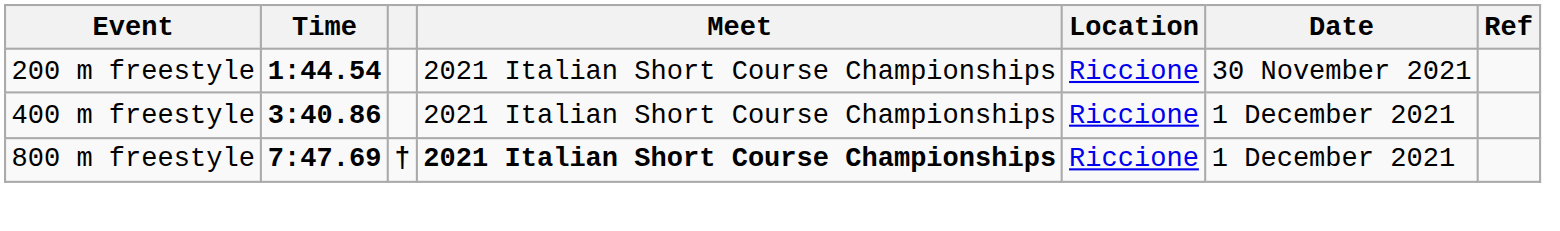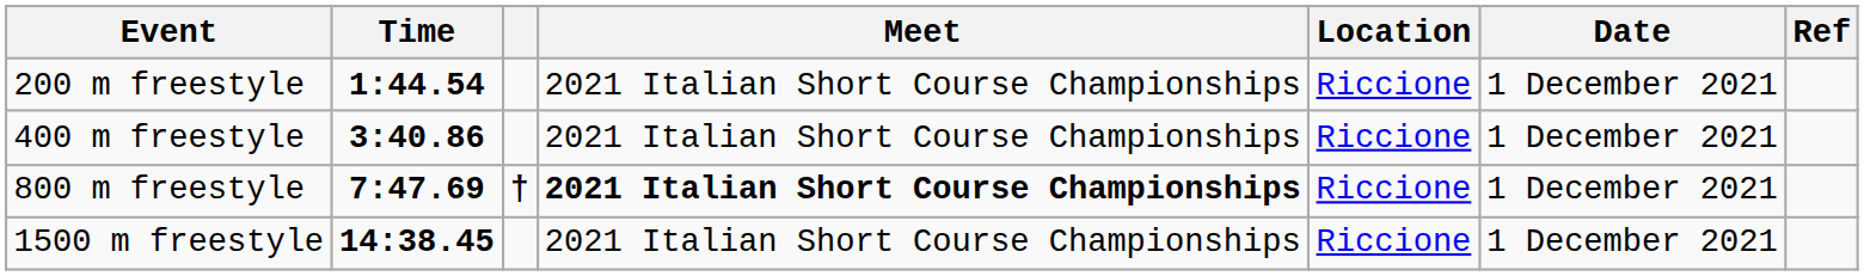 <table class="wikitable">
 <tr>
 <th>Event</th>
 <th>Time</th>
 <th></th>
 <th>Meet</th>
 <th>Location</th>
 <th>Date</th>
 <th>Ref</th>
 </tr>
 <tr>
 <td>200 m freestyle</td>
 <td style="text-align:center;"><strong>1:44.54</strong></td>
 <td></td>
 <td>2021 Italian Short Course Championships</td>
 <td><a href='#'>Riccione</a></td>
-<td>30 November 2021</td>
+<td>1 December 2021</td>
 <td style="text-align:center;"></td>
 </tr>
 <tr>
 <td>400 m freestyle</td>
 <td style="text-align:center;"><strong>3:40.86</strong></td>
 <td></td>
 <td>2021 Italian Short Course Championships</td>
 <td><a href='#'>Riccione</a></td>
 <td>1 December 2021</td>
 <td style="text-align:center;"></td>
 </tr>
 <tr>
 <td>800 m freestyle</td>
 <td style="text-align:center;"><strong>7:47.69</strong></td>
 <td><strong>†</strong></td>
 <td><strong>2021 Italian Short Course Championships</strong></td>
 <td><a href='#'>Riccione</a></td>
 <td>1 December 2021</td>
 <td style="text-align:center;"></td>
 </tr>
+<tr>
+<td>1500 m freestyle</td>
+<td style="text-align:center;"><strong>14:38.45</strong></td>
+<td></td>
+<td>2021 Italian Short Course Championships</td>
+<td><a href='#'>Riccione</a></td>
+<td>1 December 2021</td>
+<td style="text-align:center;"></td>
+</tr>
 </table>
